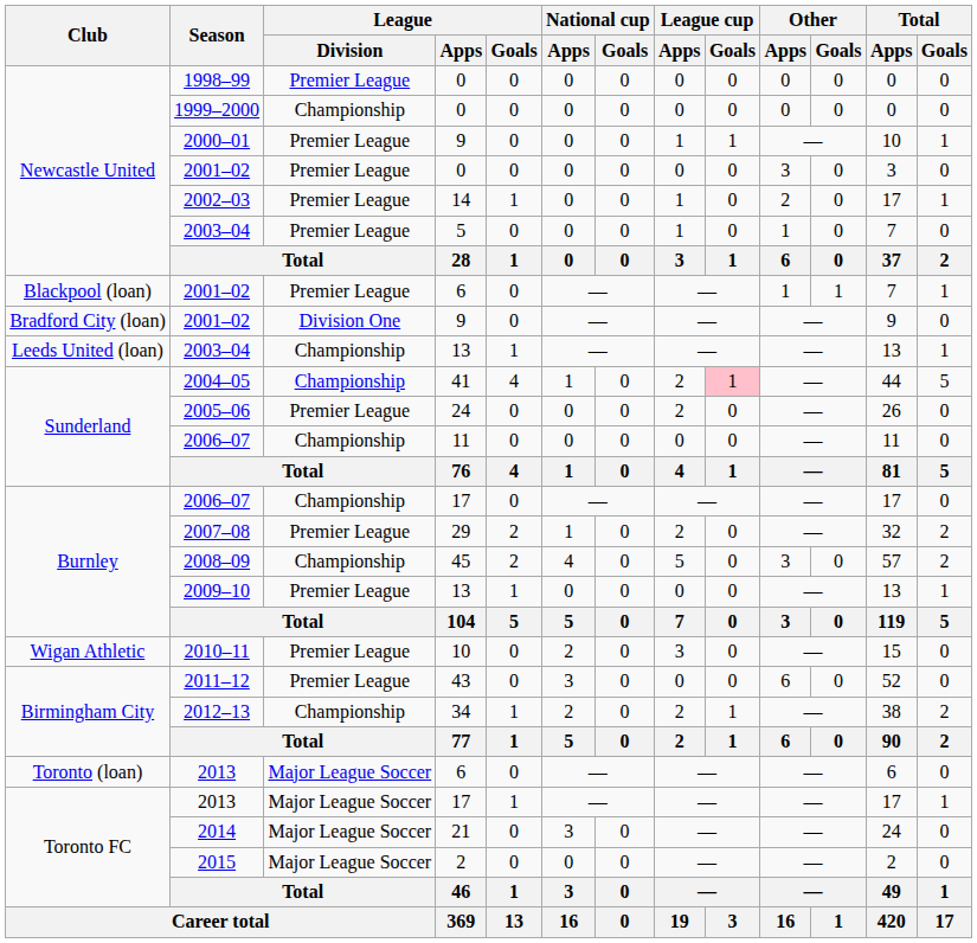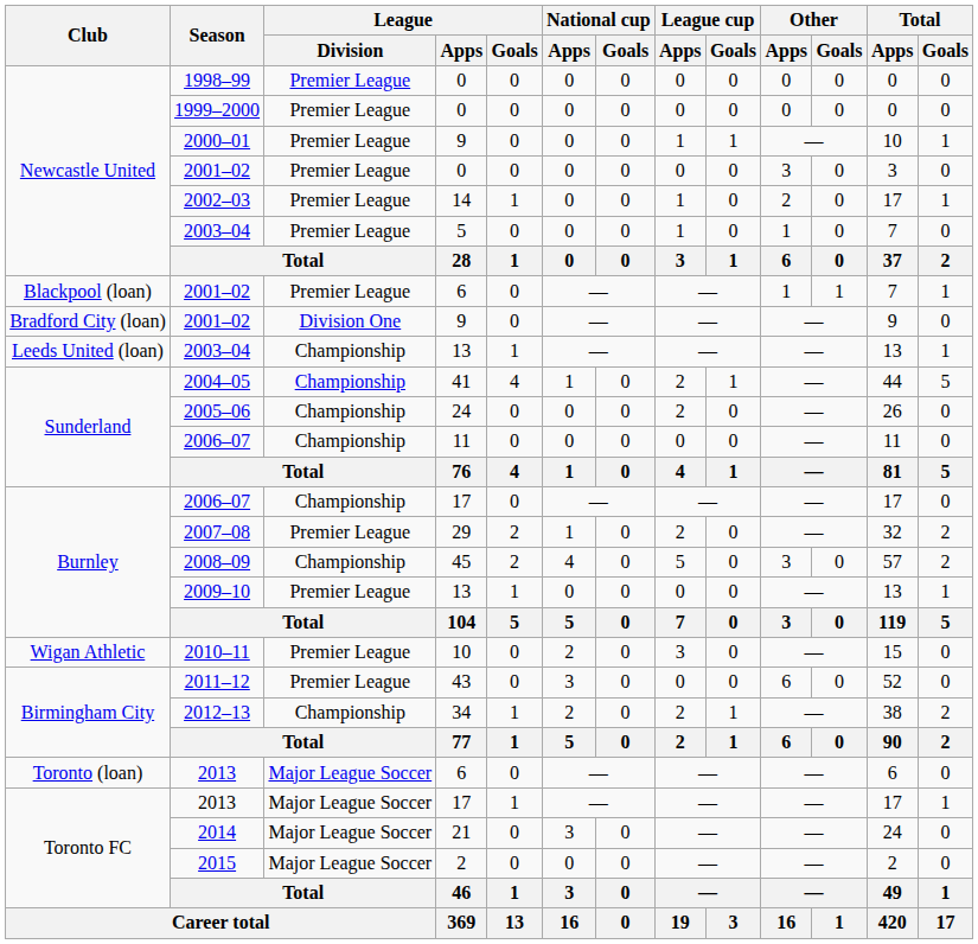 <table class="wikitable" style="text-align:center">
 <tr>
 <th rowspan="2">Club</th>
 <th rowspan="2">Season</th>
 <th colspan="3">League</th>
 <th colspan="2">National cup</th>
 <th colspan="2">League cup</th>
 <th colspan="2">Other</th>
 <th colspan="2">Total</th>
 </tr>
 <tr>
 <th>Division</th>
 <th>Apps</th>
 <th>Goals</th>
 <th>Apps</th>
 <th>Goals</th>
 <th>Apps</th>
 <th>Goals</th>
 <th>Apps</th>
 <th>Goals</th>
 <th>Apps</th>
 <th>Goals</th>
 </tr>
 <tr>
 <td rowspan="7"><a href='#'>Newcastle United</a></td>
 <td><a href='#'>1998–99</a></td>
 <td><a href='#'>Premier League</a></td>
 <td>0</td>
 <td>0</td>
 <td>0</td>
 <td>0</td>
 <td>0</td>
 <td>0</td>
 <td>0</td>
 <td>0</td>
 <td>0</td>
 <td>0</td>
 </tr>
 <tr>
 <td><a href='#'>1999–2000</a></td>
-<td>Championship</td>
+<td>Premier League</td>
 <td>0</td>
 <td>0</td>
 <td>0</td>
 <td>0</td>
 <td>0</td>
 <td>0</td>
 <td>0</td>
 <td>0</td>
 <td>0</td>
 <td>0</td>
 </tr>
 <tr>
 <td><a href='#'>2000–01</a></td>
 <td>Premier League</td>
 <td>9</td>
 <td>0</td>
 <td>0</td>
 <td>0</td>
 <td>1</td>
 <td>1</td>
 <td colspan="2">—</td>
 <td>10</td>
 <td>1</td>
 </tr>
 <tr>
 <td><a href='#'>2001–02</a></td>
 <td>Premier League</td>
 <td>0</td>
 <td>0</td>
 <td>0</td>
 <td>0</td>
 <td>0</td>
 <td>0</td>
 <td>3</td>
 <td>0</td>
 <td>3</td>
 <td>0</td>
 </tr>
 <tr>
 <td><a href='#'>2002–03</a></td>
 <td>Premier League</td>
 <td>14</td>
 <td>1</td>
 <td>0</td>
 <td>0</td>
 <td>1</td>
 <td>0</td>
 <td>2</td>
 <td>0</td>
 <td>17</td>
 <td>1</td>
 </tr>
 <tr>
 <td><a href='#'>2003–04</a></td>
 <td>Premier League</td>
 <td>5</td>
 <td>0</td>
 <td>0</td>
 <td>0</td>
 <td>1</td>
 <td>0</td>
 <td>1</td>
 <td>0</td>
 <td>7</td>
 <td>0</td>
 </tr>
 <tr>
 <th colspan="2">Total</th>
 <th>28</th>
 <th>1</th>
 <th>0</th>
 <th>0</th>
 <th>3</th>
 <th>1</th>
 <th>6</th>
 <th>0</th>
 <th>37</th>
 <th>2</th>
 </tr>
 <tr>
 <td><a href='#'>Blackpool</a> (loan)</td>
 <td><a href='#'>2001–02</a></td>
 <td>Premier League</td>
 <td>6</td>
 <td>0</td>
 <td colspan="2">—</td>
 <td colspan="2">—</td>
 <td>1</td>
 <td>1</td>
 <td>7</td>
 <td>1</td>
 </tr>
 <tr>
 <td><a href='#'>Bradford City</a> (loan)</td>
 <td><a href='#'>2001–02</a></td>
 <td><a href='#'>Division One</a></td>
 <td>9</td>
 <td>0</td>
 <td colspan="2">—</td>
 <td colspan="2">—</td>
 <td colspan="2">—</td>
 <td>9</td>
 <td>0</td>
 </tr>
 <tr>
 <td><a href='#'>Leeds United</a> (loan)</td>
 <td><a href='#'>2003–04</a></td>
 <td>Championship</td>
 <td>13</td>
 <td>1</td>
 <td colspan="2">—</td>
 <td colspan="2">—</td>
 <td colspan="2">—</td>
 <td>13</td>
 <td>1</td>
 </tr>
 <tr>
 <td rowspan="4"><a href='#'>Sunderland</a></td>
 <td><a href='#'>2004–05</a></td>
 <td><a href='#'>Championship</a></td>
 <td>41</td>
 <td>4</td>
 <td>1</td>
 <td>0</td>
 <td>2</td>
-<td style="background: pink;">1</td>
+<td>1</td>
 <td colspan="2">—</td>
 <td>44</td>
 <td>5</td>
 </tr>
 <tr>
 <td><a href='#'>2005–06</a></td>
-<td>Premier League</td>
+<td>Championship</td>
 <td>24</td>
 <td>0</td>
 <td>0</td>
 <td>0</td>
 <td>2</td>
 <td>0</td>
 <td colspan="2">—</td>
 <td>26</td>
 <td>0</td>
 </tr>
 <tr>
 <td><a href='#'>2006–07</a></td>
 <td>Championship</td>
 <td>11</td>
 <td>0</td>
 <td>0</td>
 <td>0</td>
 <td>0</td>
 <td>0</td>
 <td colspan="2">—</td>
 <td>11</td>
 <td>0</td>
 </tr>
 <tr>
 <th colspan="2">Total</th>
 <th>76</th>
 <th>4</th>
 <th>1</th>
 <th>0</th>
 <th>4</th>
 <th>1</th>
 <th colspan="2">—</th>
 <th>81</th>
 <th>5</th>
 </tr>
 <tr>
 <td rowspan="5"><a href='#'>Burnley</a></td>
 <td><a href='#'>2006–07</a></td>
 <td>Championship</td>
 <td>17</td>
 <td>0</td>
 <td colspan="2">—</td>
 <td colspan="2">—</td>
 <td colspan="2">—</td>
 <td>17</td>
 <td>0</td>
 </tr>
 <tr>
 <td><a href='#'>2007–08</a></td>
 <td>Premier League</td>
 <td>29</td>
 <td>2</td>
 <td>1</td>
 <td>0</td>
 <td>2</td>
 <td>0</td>
 <td colspan="2">—</td>
 <td>32</td>
 <td>2</td>
 </tr>
 <tr>
 <td><a href='#'>2008–09</a></td>
 <td>Championship</td>
 <td>45</td>
 <td>2</td>
 <td>4</td>
 <td>0</td>
 <td>5</td>
 <td>0</td>
 <td>3</td>
 <td>0</td>
 <td>57</td>
 <td>2</td>
 </tr>
 <tr>
 <td><a href='#'>2009–10</a></td>
 <td>Premier League</td>
 <td>13</td>
 <td>1</td>
 <td>0</td>
 <td>0</td>
 <td>0</td>
 <td>0</td>
 <td colspan="2">—</td>
 <td>13</td>
 <td>1</td>
 </tr>
 <tr>
 <th colspan="2">Total</th>
 <th>104</th>
 <th>5</th>
 <th>5</th>
 <th>0</th>
 <th>7</th>
 <th>0</th>
 <th>3</th>
 <th>0</th>
 <th>119</th>
 <th>5</th>
 </tr>
 <tr>
 <td><a href='#'>Wigan Athletic</a></td>
 <td><a href='#'>2010–11</a></td>
 <td>Premier League</td>
 <td>10</td>
 <td>0</td>
 <td>2</td>
 <td>0</td>
 <td>3</td>
 <td>0</td>
 <td colspan="2">—</td>
 <td>15</td>
 <td>0</td>
 </tr>
 <tr>
 <td rowspan="3"><a href='#'>Birmingham City</a></td>
 <td><a href='#'>2011–12</a></td>
 <td>Premier League</td>
 <td>43</td>
 <td>0</td>
 <td>3</td>
 <td>0</td>
 <td>0</td>
 <td>0</td>
 <td>6</td>
 <td>0</td>
 <td>52</td>
 <td>0</td>
 </tr>
 <tr>
 <td><a href='#'>2012–13</a></td>
 <td>Championship</td>
 <td>34</td>
 <td>1</td>
 <td>2</td>
 <td>0</td>
 <td>2</td>
 <td>1</td>
 <td colspan="2">—</td>
 <td>38</td>
 <td>2</td>
 </tr>
 <tr>
 <th colspan="2">Total</th>
 <th>77</th>
 <th>1</th>
 <th>5</th>
 <th>0</th>
 <th>2</th>
 <th>1</th>
 <th>6</th>
 <th>0</th>
 <th>90</th>
 <th>2</th>
 </tr>
 <tr>
 <td><a href='#'>Toronto</a> (loan)</td>
 <td><a href='#'>2013</a></td>
 <td><a href='#'>Major League Soccer</a></td>
 <td>6</td>
 <td>0</td>
 <td colspan="2">—</td>
 <td colspan="2">—</td>
 <td colspan="2">—</td>
 <td>6</td>
 <td>0</td>
 </tr>
 <tr>
 <td rowspan="4">Toronto FC</td>
 <td>2013</td>
 <td>Major League Soccer</td>
 <td>17</td>
 <td>1</td>
 <td colspan="2">—</td>
 <td colspan="2">—</td>
 <td colspan="2">—</td>
 <td>17</td>
 <td>1</td>
 </tr>
 <tr>
 <td><a href='#'>2014</a></td>
 <td>Major League Soccer</td>
 <td>21</td>
 <td>0</td>
 <td>3</td>
 <td>0</td>
 <td colspan="2">—</td>
 <td colspan="2">—</td>
 <td>24</td>
 <td>0</td>
 </tr>
 <tr>
 <td><a href='#'>2015</a></td>
 <td>Major League Soccer</td>
 <td>2</td>
 <td>0</td>
 <td>0</td>
 <td>0</td>
 <td colspan="2">—</td>
 <td colspan="2">—</td>
 <td>2</td>
 <td>0</td>
 </tr>
 <tr>
 <th colspan="2">Total</th>
 <th>46</th>
 <th>1</th>
 <th>3</th>
 <th>0</th>
 <th colspan="2">—</th>
 <th colspan="2">—</th>
 <th>49</th>
 <th>1</th>
 </tr>
 <tr>
 <th colspan="3">Career total</th>
 <th>369</th>
 <th>13</th>
 <th>16</th>
 <th>0</th>
 <th>19</th>
 <th>3</th>
 <th>16</th>
 <th>1</th>
 <th>420</th>
 <th>17</th>
 </tr>
 </table>
